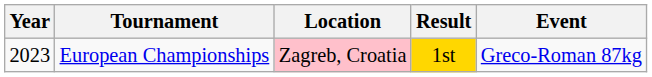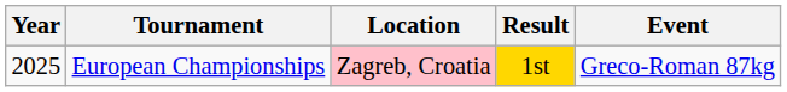 <table class="wikitable" style="font-size:95%;">
 <tr>
 <th>Year</th>
 <th>Tournament</th>
 <th>Location</th>
 <th>Result</th>
 <th>Event</th>
 </tr>
 <tr>
-<td>2023</td>
+<td>2025</td>
 <td><a href='#'>European Championships</a></td>
 <td style="background: pink;">Zagreb, Croatia</td>
 <td align="center" bgcolor="gold">1st</td>
 <td><a href='#'>Greco-Roman 87kg</a></td>
 </tr>
 </table>
